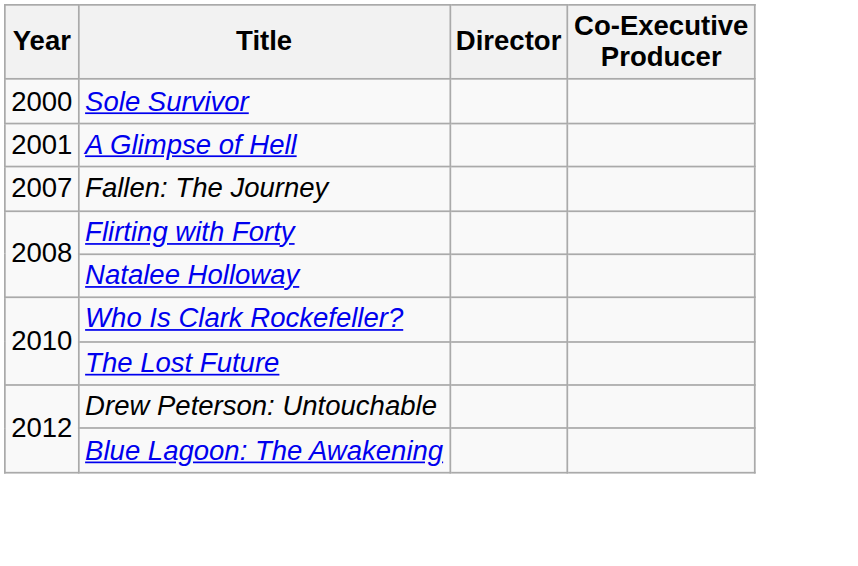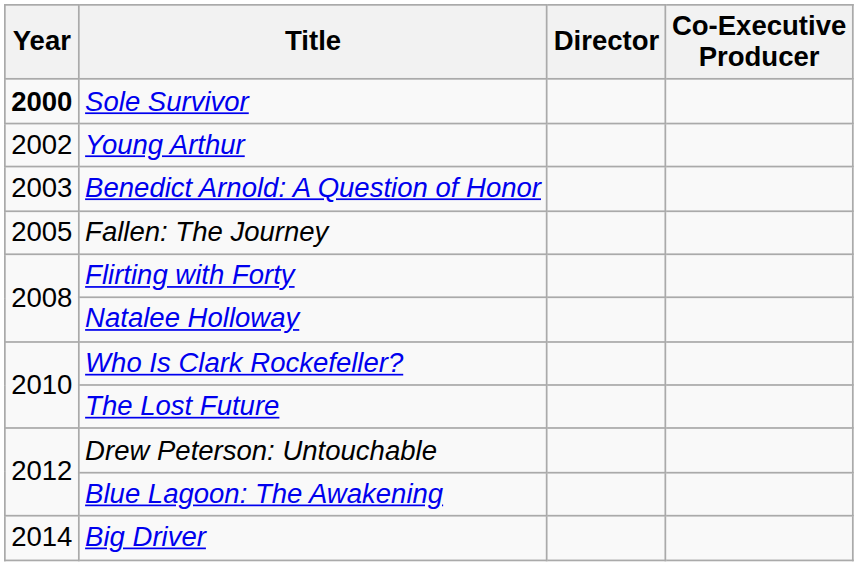 <table class="wikitable">
 <tr>
 <th>Year</th>
 <th>Title</th>
 <th>Director</th>
 <th>Co-Executive<br>Producer</th>
 </tr>
 <tr>
-<td>2000</td>
+<td><strong>2000</strong></td>
 <td><em><a href='#'>Sole Survivor</a></em></td>
 <td></td>
 <td></td>
 </tr>
 <tr>
-<td>2001</td>
-<td><em><a href='#'>A Glimpse of Hell</a></em></td>
+<td>2002</td>
+<td><em><a href='#'>Young Arthur</a></em></td>
 <td></td>
 <td></td>
 </tr>
 <tr>
-<td>2007</td>
+<td>2003</td>
+<td><em><a href='#'>Benedict Arnold: A Question of Honor</a></em></td>
+<td></td>
+<td></td>
+</tr>
+<tr>
+<td>2005</td>
 <td><em>Fallen: The Journey</em></td>
 <td></td>
 <td></td>
 </tr>
 <tr>
 <td rowspan=2>2008</td>
 <td><em><a href='#'>Flirting with Forty</a></em></td>
 <td></td>
 <td></td>
 </tr>
 <tr>
 <td><em><a href='#'>Natalee Holloway</a></em></td>
 <td></td>
 <td></td>
 </tr>
 <tr>
 <td rowspan=2>2010</td>
 <td><em><a href='#'>Who Is Clark Rockefeller?</a></em></td>
 <td></td>
 <td></td>
 </tr>
 <tr>
 <td><em><a href='#'>The Lost Future</a></em></td>
 <td></td>
 <td></td>
 </tr>
 <tr>
 <td rowspan=2>2012</td>
 <td><em>Drew Peterson: Untouchable</em></td>
 <td></td>
 <td></td>
 </tr>
 <tr>
 <td><em><a href='#'>Blue Lagoon: The Awakening</a></em></td>
 <td></td>
 <td></td>
 </tr>
+<tr>
+<td>2014</td>
+<td><em><a href='#'>Big Driver</a></em></td>
+<td></td>
+<td></td>
+</tr>
 </table>
